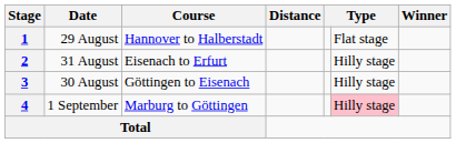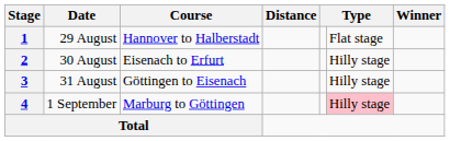 <table class="wikitable">
 <tr>
 <th scope="col">Stage</th>
 <th scope="col">Date</th>
 <th scope="col">Course</th>
 <th scope="col">Distance</th>
 <th scope="col" colspan="2">Type</th>
 <th scope="col">Winner</th>
 </tr>
 <tr>
 <th scope="row"><a href='#'>1</a></th>
 <td style="text-align:right">29 August</td>
 <td><a href='#'>Hannover</a> to <a href='#'>Halberstadt</a></td>
 <td style="text-align:center;"></td>
 <td></td>
 <td>Flat stage</td>
 <td></td>
 </tr>
 <tr>
 <th scope="row"><a href='#'>2</a></th>
-<td style="text-align:right">31 August</td>
+<td style="text-align:right">30 August</td>
 <td>Eisenach to <a href='#'>Erfurt</a></td>
 <td style="text-align:center;"></td>
 <td></td>
 <td>Hilly stage</td>
 <td></td>
 </tr>
 <tr>
 <th scope="row"><a href='#'>3</a></th>
-<td style="text-align:right">30 August</td>
+<td style="text-align:right">31 August</td>
 <td>Göttingen to <a href='#'>Eisenach</a></td>
 <td style="text-align:center;"></td>
 <td></td>
 <td>Hilly stage</td>
 <td></td>
 </tr>
 <tr>
 <th scope="row"><a href='#'>4</a></th>
 <td style="text-align:right">1 September</td>
 <td><a href='#'>Marburg</a> to <a href='#'>Göttingen</a></td>
 <td style="text-align:center;"></td>
 <td></td>
 <td style="background: pink;">Hilly stage</td>
 <td></td>
 </tr>
 <tr>
 <th colspan="3" style="text-align:center">Total</th>
 <td colspan="5" style="text-align:center"></td>
 </tr>
 </table>
